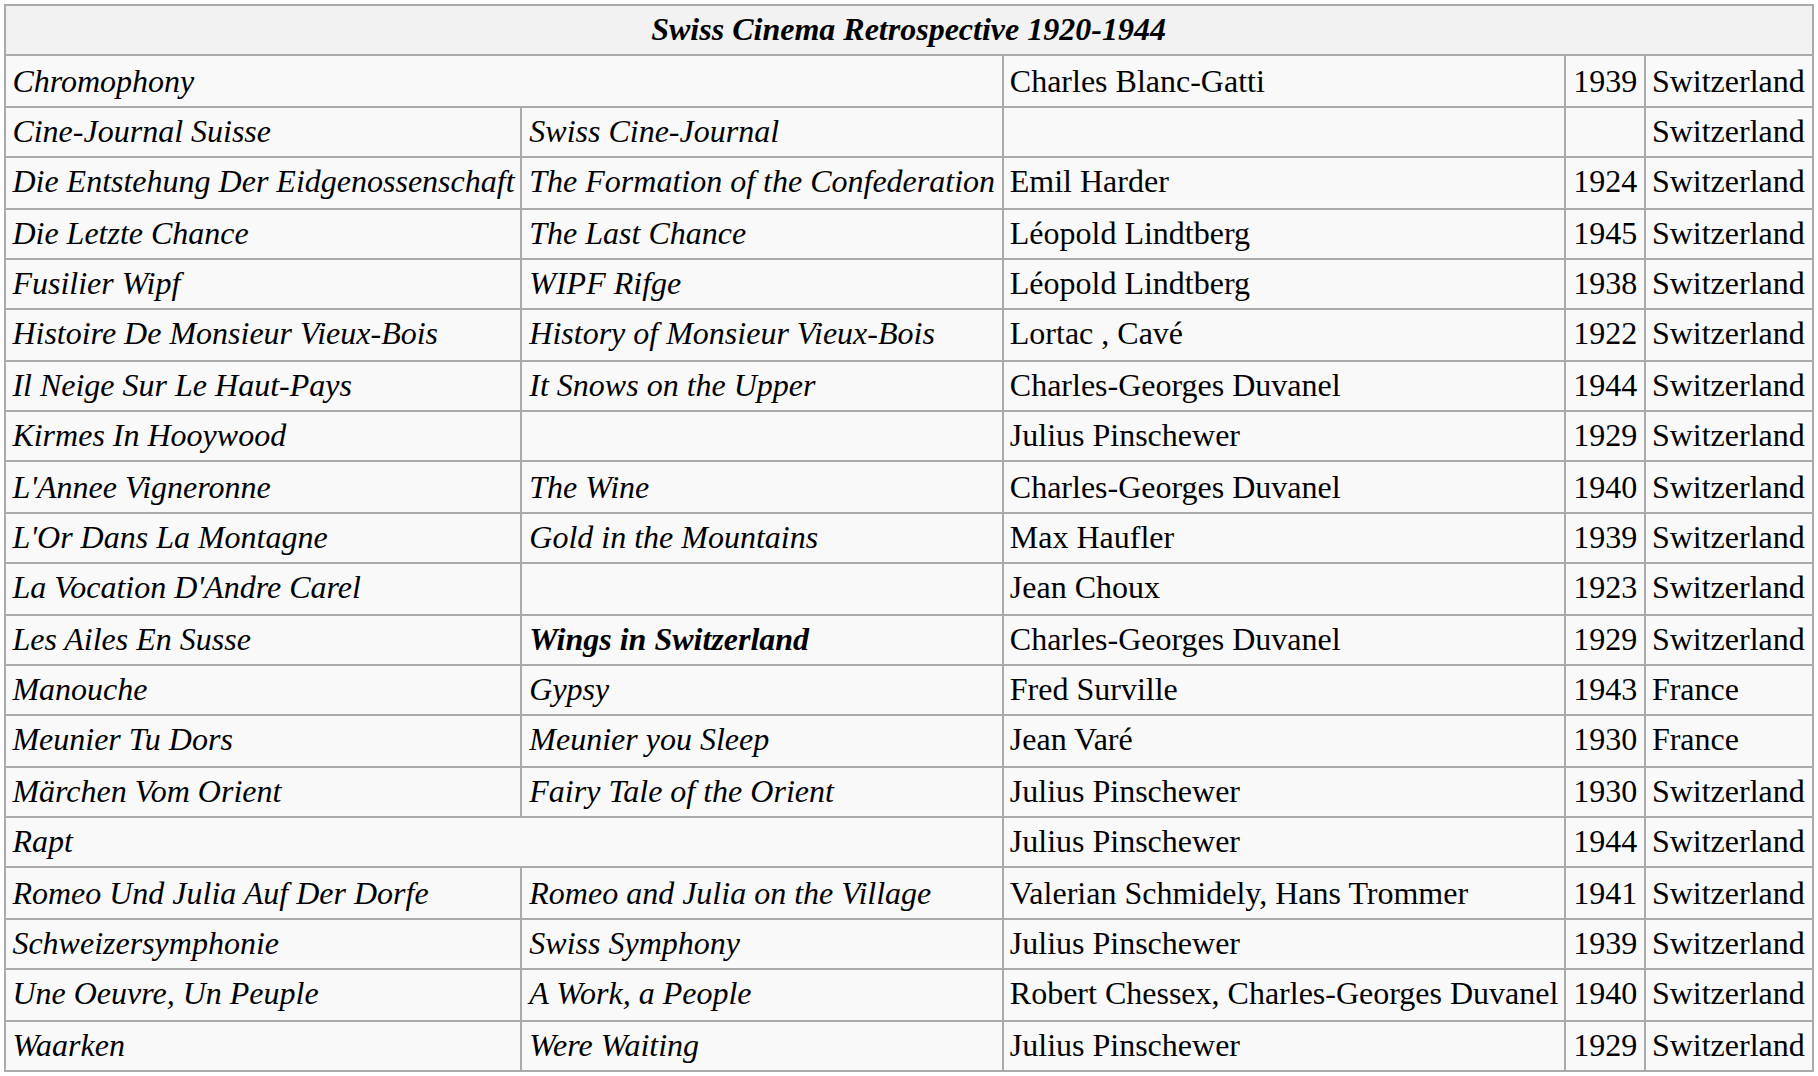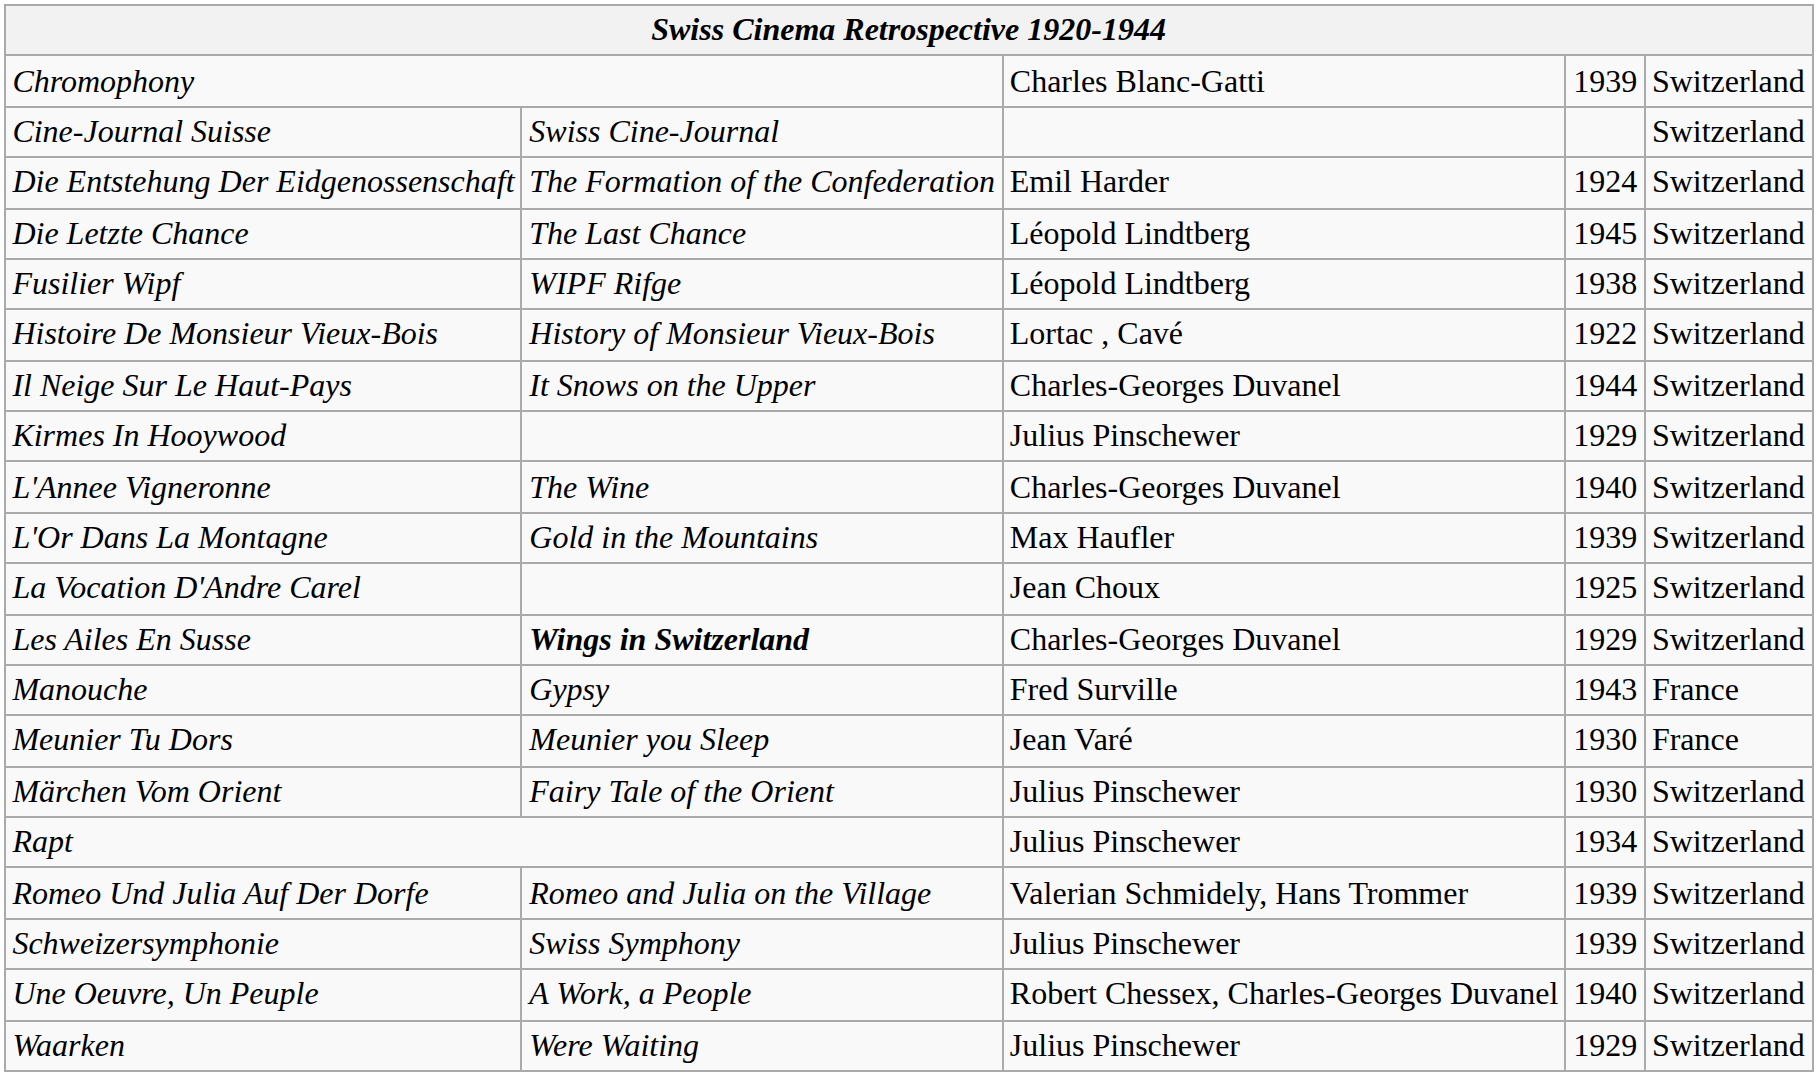 <table class="wikitable">
 <tr>
 <th colspan="5"><em>Swiss Cinema Retrospective 1920-1944</em></th>
 </tr>
 <tr>
 <td colspan="2"><em>Chromophony</em></td>
 <td>Charles Blanc-Gatti</td>
 <td>1939</td>
 <td>Switzerland</td>
 </tr>
 <tr>
 <td><em>Cine-Journal Suisse</em></td>
 <td><em>Swiss Cine-Journal</em></td>
 <td></td>
 <td></td>
 <td>Switzerland</td>
 </tr>
 <tr>
 <td><em>Die Entstehung Der Eidgenossenschaft</em></td>
 <td><em>The Formation of the Confederation</em></td>
 <td>Emil Harder</td>
 <td>1924</td>
 <td>Switzerland</td>
 </tr>
 <tr>
 <td><em>Die Letzte Chance</em></td>
 <td><em>The Last Chance</em></td>
 <td>Léopold Lindtberg</td>
 <td>1945</td>
 <td>Switzerland</td>
 </tr>
 <tr>
 <td><em>Fusilier Wipf</em></td>
 <td><em>WIPF Rifge</em></td>
 <td>Léopold Lindtberg</td>
 <td>1938</td>
 <td>Switzerland</td>
 </tr>
 <tr>
 <td><em>Histoire De Monsieur Vieux-Bois</em></td>
 <td><em>History of Monsieur Vieux-Bois</em></td>
 <td>Lortac , Cavé</td>
 <td>1922</td>
 <td>Switzerland</td>
 </tr>
 <tr>
 <td><em>Il Neige Sur Le Haut-Pays</em></td>
 <td><em>It Snows on the Upper</em></td>
 <td>Charles-Georges Duvanel</td>
 <td>1944</td>
 <td>Switzerland</td>
 </tr>
 <tr>
 <td><em>Kirmes In Hooywood</em></td>
 <td></td>
 <td>Julius Pinschewer</td>
 <td>1929</td>
 <td>Switzerland</td>
 </tr>
 <tr>
 <td><em>L'Annee Vigneronne</em></td>
 <td><em>The Wine</em></td>
 <td>Charles-Georges Duvanel</td>
 <td>1940</td>
 <td>Switzerland</td>
 </tr>
 <tr>
 <td><em>L'Or Dans La Montagne</em></td>
 <td><em>Gold in the Mountains</em></td>
 <td>Max Haufler</td>
 <td>1939</td>
 <td>Switzerland</td>
 </tr>
 <tr>
 <td><em>La Vocation D'Andre Carel</em></td>
 <td></td>
 <td>Jean Choux</td>
-<td>1923</td>
+<td>1925</td>
 <td>Switzerland</td>
 </tr>
 <tr>
 <td><em>Les Ailes En Susse</em></td>
 <td><strong><em>Wings in Switzerland</em></strong></td>
 <td>Charles-Georges Duvanel</td>
 <td>1929</td>
 <td>Switzerland</td>
 </tr>
 <tr>
 <td><em>Manouche</em></td>
 <td><em>Gypsy</em></td>
 <td>Fred Surville</td>
 <td>1943</td>
 <td>France</td>
 </tr>
 <tr>
 <td><em>Meunier Tu Dors</em></td>
 <td><em>Meunier you Sleep</em></td>
 <td>Jean Varé</td>
 <td>1930</td>
 <td>France</td>
 </tr>
 <tr>
 <td><em>Märchen Vom Orient</em></td>
 <td><em>Fairy Tale of the Orient</em></td>
 <td>Julius Pinschewer</td>
 <td>1930</td>
 <td>Switzerland</td>
 </tr>
 <tr>
 <td colspan="2"><em>Rapt</em></td>
 <td>Julius Pinschewer</td>
-<td>1944</td>
+<td>1934</td>
 <td>Switzerland</td>
 </tr>
 <tr>
 <td><em>Romeo Und Julia Auf Der Dorfe</em></td>
 <td><em>Romeo and Julia on the Village</em></td>
 <td>Valerian Schmidely, Hans Trommer</td>
-<td>1941</td>
+<td>1939</td>
 <td>Switzerland</td>
 </tr>
 <tr>
 <td><em>Schweizersymphonie</em></td>
 <td><em>Swiss Symphony</em></td>
 <td>Julius Pinschewer</td>
 <td>1939</td>
 <td>Switzerland</td>
 </tr>
 <tr>
 <td><em>Une Oeuvre, Un Peuple</em></td>
 <td><em>A Work, a People</em></td>
 <td>Robert Chessex, Charles-Georges Duvanel</td>
 <td>1940</td>
 <td>Switzerland</td>
 </tr>
 <tr>
 <td><em>Waarken</em></td>
 <td><em>Were Waiting</em></td>
 <td>Julius Pinschewer</td>
 <td>1929</td>
 <td>Switzerland</td>
 </tr>
 </table>
